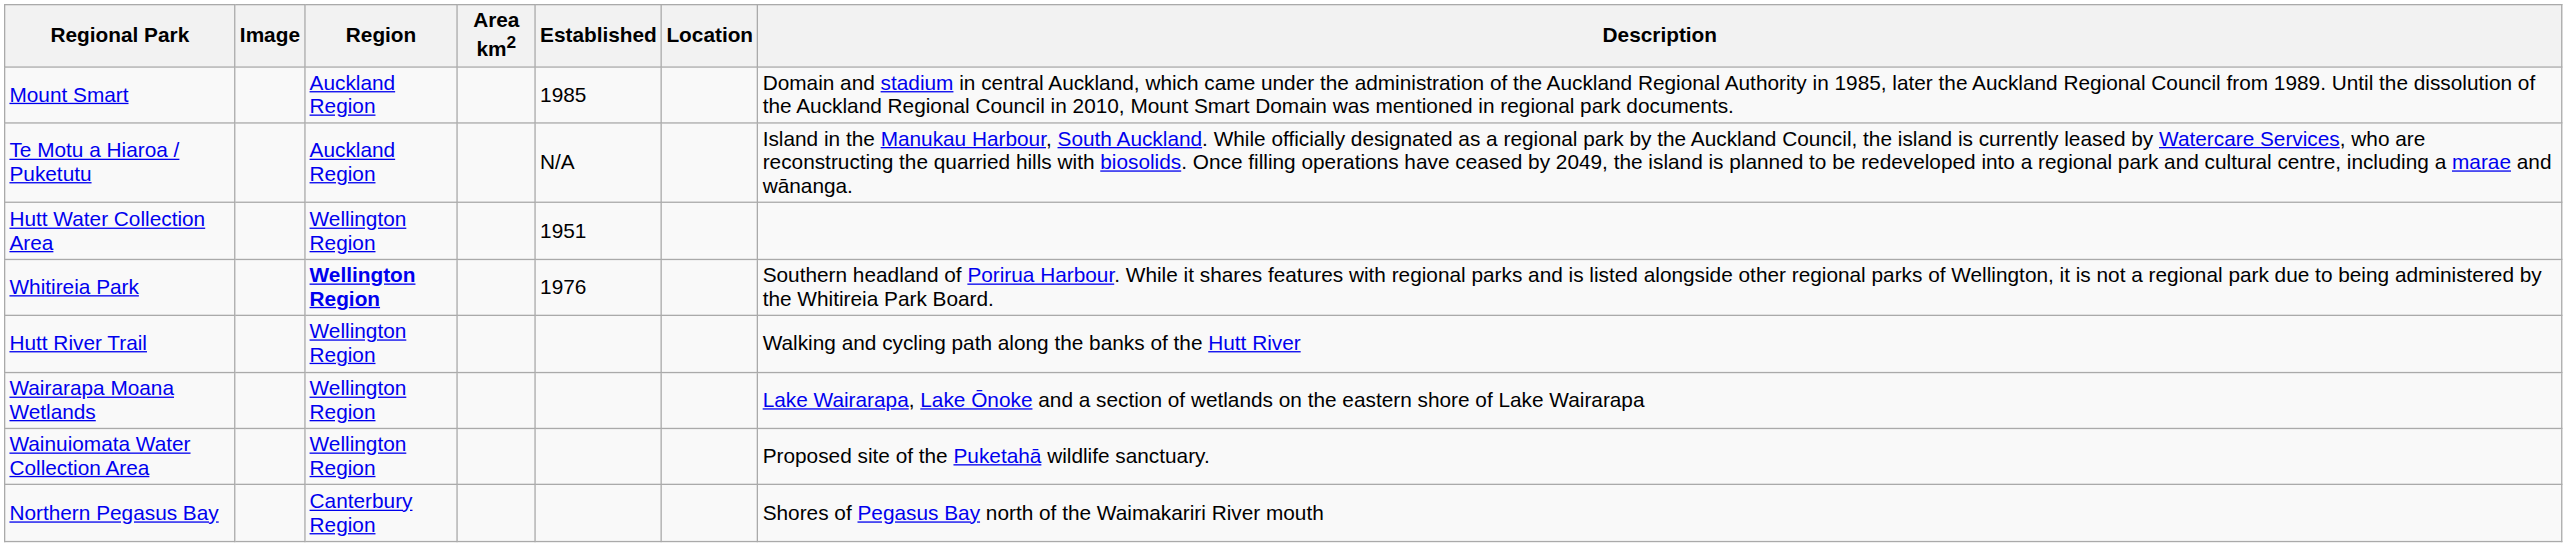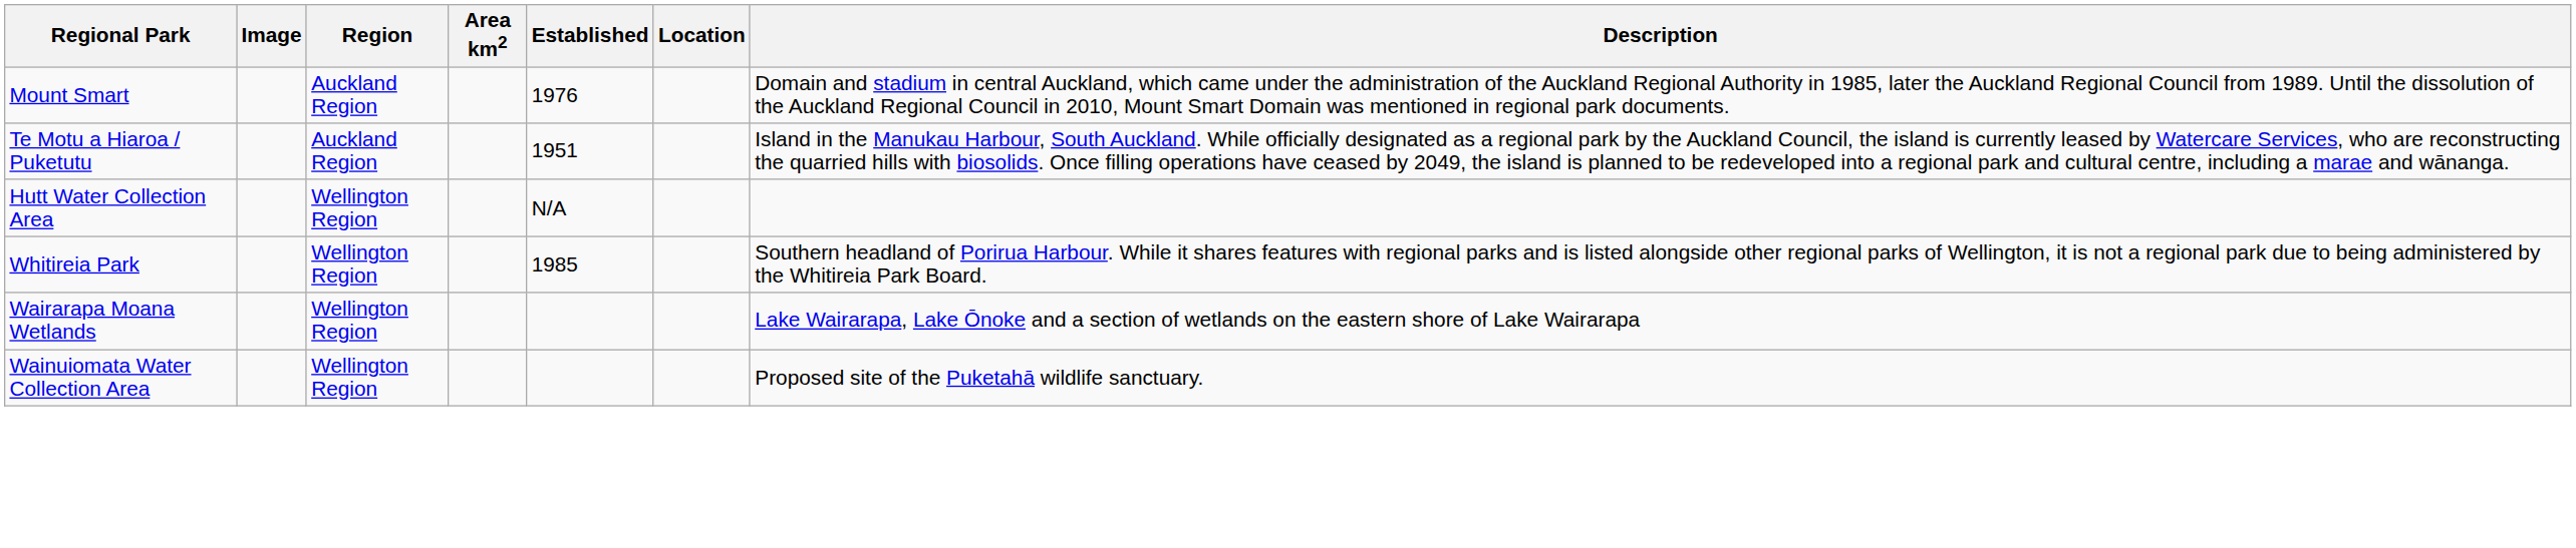 <table class="wikitable sortable">
 <tr>
 <th>Regional Park</th>
 <th class="unsortable">Image</th>
 <th>Region</th>
 <th>Area km<sup>2</sup></th>
 <th>Established</th>
 <th>Location</th>
 <th class="unsortable">Description</th>
 </tr>
 <tr>
 <td><a href='#'>Mount Smart</a></td>
 <td></td>
 <td><a href='#'>Auckland Region</a></td>
 <td>  </td>
-<td>1985</td>
+<td>1976</td>
 <td></td>
 <td>Domain and <a href='#'>stadium</a> in central Auckland, which came under the administration of the Auckland Regional Authority in 1985, later the Auckland Regional Council from 1989. Until the dissolution of the Auckland Regional Council in 2010, Mount Smart Domain was mentioned in regional park documents.</td>
 </tr>
 <tr>
 <td><a href='#'>Te Motu a Hiaroa / Puketutu</a></td>
 <td></td>
 <td><a href='#'>Auckland Region</a></td>
 <td>  </td>
-<td>N/A</td>
+<td>1951</td>
 <td></td>
 <td>Island in the <a href='#'>Manukau Harbour</a>, <a href='#'>South Auckland</a>. While officially designated as a regional park by the Auckland Council, the island is currently leased by <a href='#'>Watercare Services</a>, who are reconstructing the quarried hills with <a href='#'>biosolids</a>. Once filling operations have ceased by 2049, the island is planned to be redeveloped into a regional park and cultural centre, including a <a href='#'>marae</a> and wānanga.</td>
 </tr>
 <tr>
 <td><a href='#'>Hutt Water Collection Area</a></td>
 <td></td>
 <td><a href='#'>Wellington Region</a></td>
 <td>  </td>
-<td>1951</td>
+<td>N/A</td>
 <td></td>
 <td></td>
 </tr>
 <tr>
 <td><a href='#'>Whitireia Park</a></td>
 <td></td>
-<td><strong><a href='#'>Wellington Region</a></strong></td>
+<td><a href='#'>Wellington Region</a></td>
 <td>  </td>
-<td>1976</td>
+<td>1985</td>
 <td></td>
 <td>Southern headland of <a href='#'>Porirua Harbour</a>. While it shares features with regional parks and is listed alongside other regional parks of Wellington, it is not a regional park due to being administered by the Whitireia Park Board.</td>
-</tr>
-<tr>
-<td><a href='#'>Hutt River Trail</a></td>
-<td></td>
-<td><a href='#'>Wellington Region</a></td>
-<td></td>
-<td></td>
-<td></td>
-<td>Walking and cycling path along the banks of the <a href='#'>Hutt River</a></td>
 </tr>
 <tr>
 <td><a href='#'>Wairarapa Moana Wetlands</a></td>
 <td></td>
 <td><a href='#'>Wellington Region</a></td>
 <td>  </td>
 <td></td>
 <td></td>
 <td><a href='#'>Lake Wairarapa</a>, <a href='#'>Lake Ōnoke</a> and a section of wetlands on the eastern shore of Lake Wairarapa</td>
 </tr>
 <tr>
 <td><a href='#'>Wainuiomata Water Collection Area</a></td>
 <td></td>
 <td><a href='#'>Wellington Region</a></td>
 <td></td>
 <td></td>
 <td></td>
 <td>Proposed site of the <a href='#'>Puketahā</a> wildlife sanctuary.</td>
 </tr>
-<tr>
-<td><a href='#'>Northern Pegasus Bay</a></td>
-<td></td>
-<td><a href='#'>Canterbury Region</a></td>
-<td></td>
-<td></td>
-<td></td>
-<td>Shores of <a href='#'>Pegasus Bay</a> north of the Waimakariri River mouth</td>
-</tr>
 </table>
